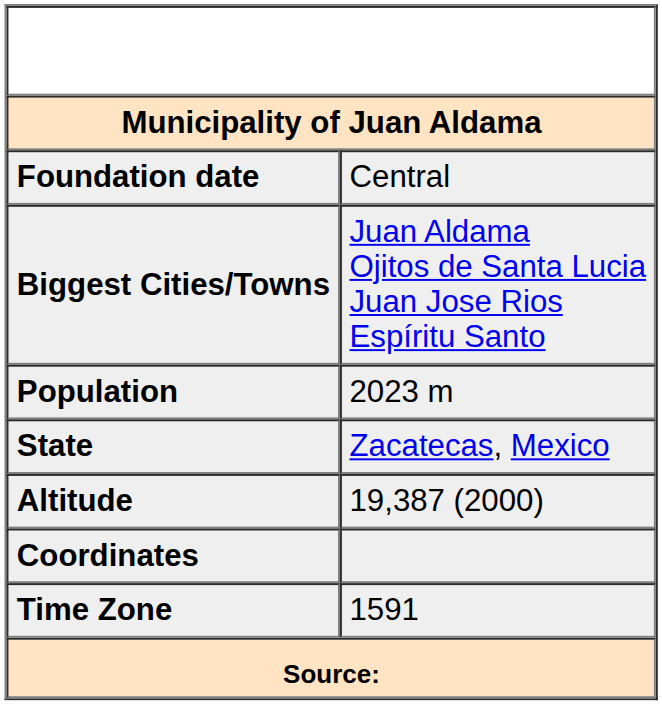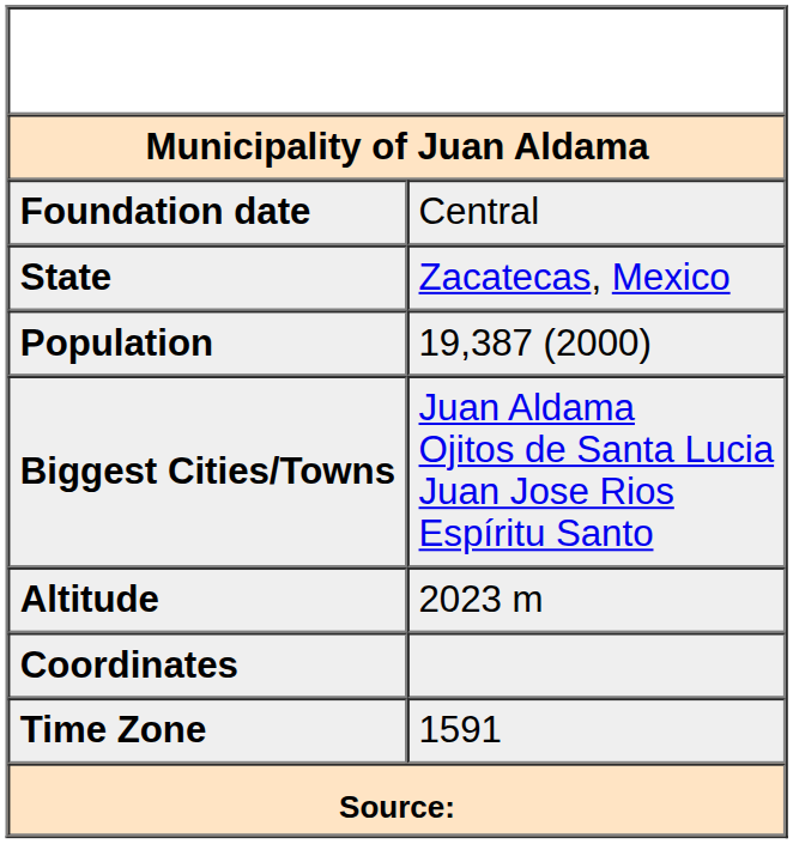 <table bgcolor=#EFEFEF align=right border=1 cellpadding=4 cellspacing=0 style="margin-left:15px;margin-bottom:10px;">
 <tr>
 <td colspan=2 align=center bgcolor=#FFFFFF><br><br></td>
 </tr>
 <tr>
 <td colspan=2 align=center bgcolor=#FFE4C4><strong>Municipality of Juan Aldama</strong></td>
 </tr>
 <tr>
 <td><strong>Foundation date</strong></td>
 <td>Central</td>
 </tr>
 <tr>
+<td><strong>State</strong></td>
+<td><a href='#'>Zacatecas</a>, <a href='#'>Mexico</a></td>
+</tr>
+<tr>
+<td><strong>Population</strong></td>
+<td>19,387 (2000)</td>
+</tr>
+<tr>
 <td><strong>Biggest Cities/Towns</strong></td>
 <td><a href='#'>Juan Aldama</a><br><a href='#'>Ojitos de Santa Lucia</a><br><a href='#'>Juan Jose Rios</a><br><a href='#'>Espíritu Santo</a></td>
 </tr>
 <tr>
-<td><strong>Population</strong></td>
+<td><strong>Altitude</strong></td>
 <td>2023 m</td>
-</tr>
-<tr>
-<td><strong>State</strong></td>
-<td><a href='#'>Zacatecas</a>, <a href='#'>Mexico</a></td>
-</tr>
-<tr>
-<td><strong>Altitude</strong></td>
-<td>19,387 (2000)</td>
 </tr>
 <tr>
 <td Geographic coordinates><strong>Coordinates</strong></td>
 <td></td>
 </tr>
 <tr>
 <td><strong>Time Zone</strong></td>
 <td>1591</td>
 </tr>
 <tr>
 <td colspan=2 align=center bgcolor=#FFE4C4><sub> <strong>Source:</strong></sub></td>
 </tr>
 <tr>
 </tr>
 </table>
